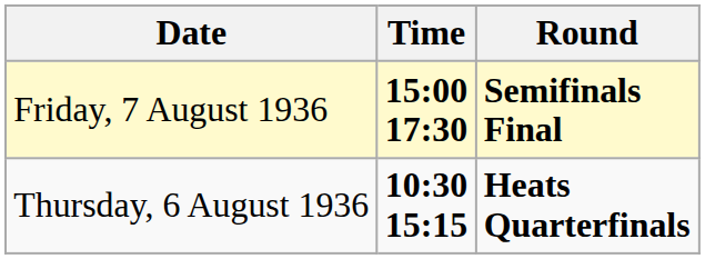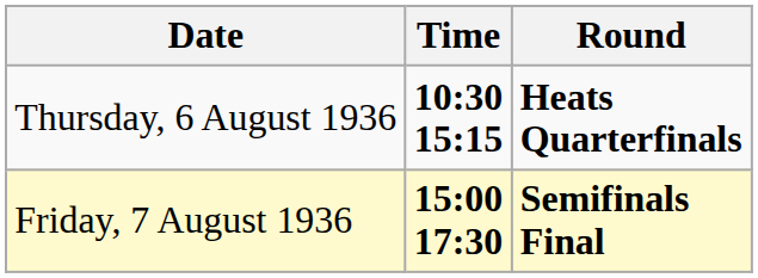 <table class="wikitable">
 <tr>
 <th>Date</th>
 <th>Time</th>
 <th>Round</th>
 </tr>
 <tr>
+<td>Thursday, 6 August 1936</td>
+<td><strong>10:30</strong> <br> <strong>15:15</strong></td>
+<td><strong>Heats</strong> <br> <strong>Quarterfinals</strong></td>
+</tr>
+<tr>
 <td style=background:lemonchiffon>Friday, 7 August 1936</td>
 <td style=background:lemonchiffon><strong>15:00</strong> <br> <strong>17:30</strong></td>
 <td style=background:lemonchiffon><strong>Semifinals</strong> <br> <strong>Final</strong></td>
 </tr>
-<tr>
-<td>Thursday, 6 August 1936</td>
-<td><strong>10:30</strong> <br> <strong>15:15</strong></td>
-<td><strong>Heats</strong> <br> <strong>Quarterfinals</strong></td>
-</tr>
 </table>
